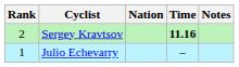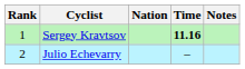 <table class="wikitable sortable" style="text-align:center">
 <tr>
 <th>Rank</th>
 <th>Cyclist</th>
 <th>Nation</th>
 <th>Time</th>
 <th>Notes</th>
 </tr>
 <tr bgcolor=bbf3bb>
-<td>2</td>
+<td>1</td>
 <td align=left data-sort-value="Kravtsov, Sergey"><a href='#'>Sergey Kravtsov</a></td>
 <td align=left></td>
 <td><strong>11.16</strong></td>
 <td></td>
 </tr>
 <tr bgcolor=bbf3ff>
-<td>1</td>
+<td>2</td>
 <td align=left data-sort-value="Echevarry, Julio"><a href='#'>Julio Echevarry</a></td>
 <td align=left></td>
 <td>–</td>
 <td></td>
 </tr>
 </table>
